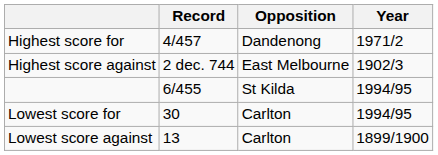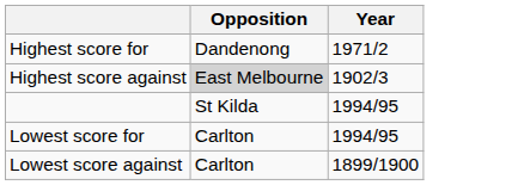 <table class="wikitable">
 <tr>
 <th></th>
-<th>Record</th>
 <th>Opposition</th>
 <th>Year</th>
 </tr>
 <tr>
 <td>Highest score for</td>
-<td>4/457</td>
 <td>Dandenong</td>
 <td>1971/2</td>
 </tr>
 <tr>
 <td>Highest score against</td>
-<td>2 dec. 744</td>
-<td>East Melbourne</td>
+<td style="background: lightgrey;">East Melbourne</td>
 <td>1902/3</td>
 </tr>
 <tr>
 <td></td>
-<td>6/455</td>
 <td>St Kilda</td>
 <td>1994/95</td>
 </tr>
 <tr>
 <td>Lowest score for</td>
-<td>30</td>
 <td>Carlton</td>
 <td>1994/95</td>
 </tr>
 <tr>
 <td>Lowest score against</td>
-<td>13</td>
 <td>Carlton</td>
 <td>1899/1900</td>
 </tr>
 </table>
